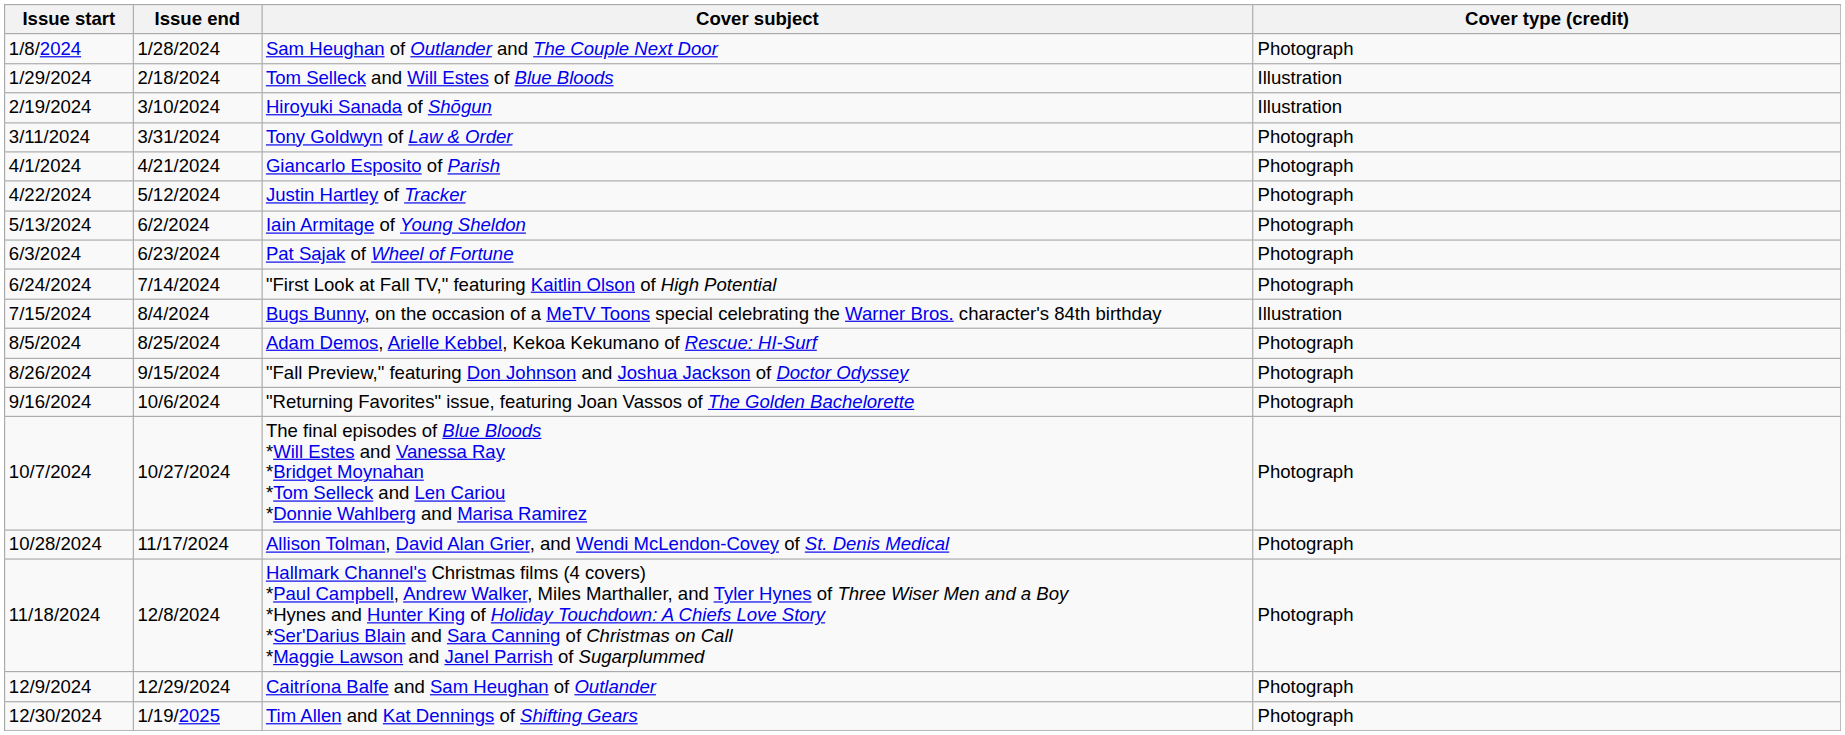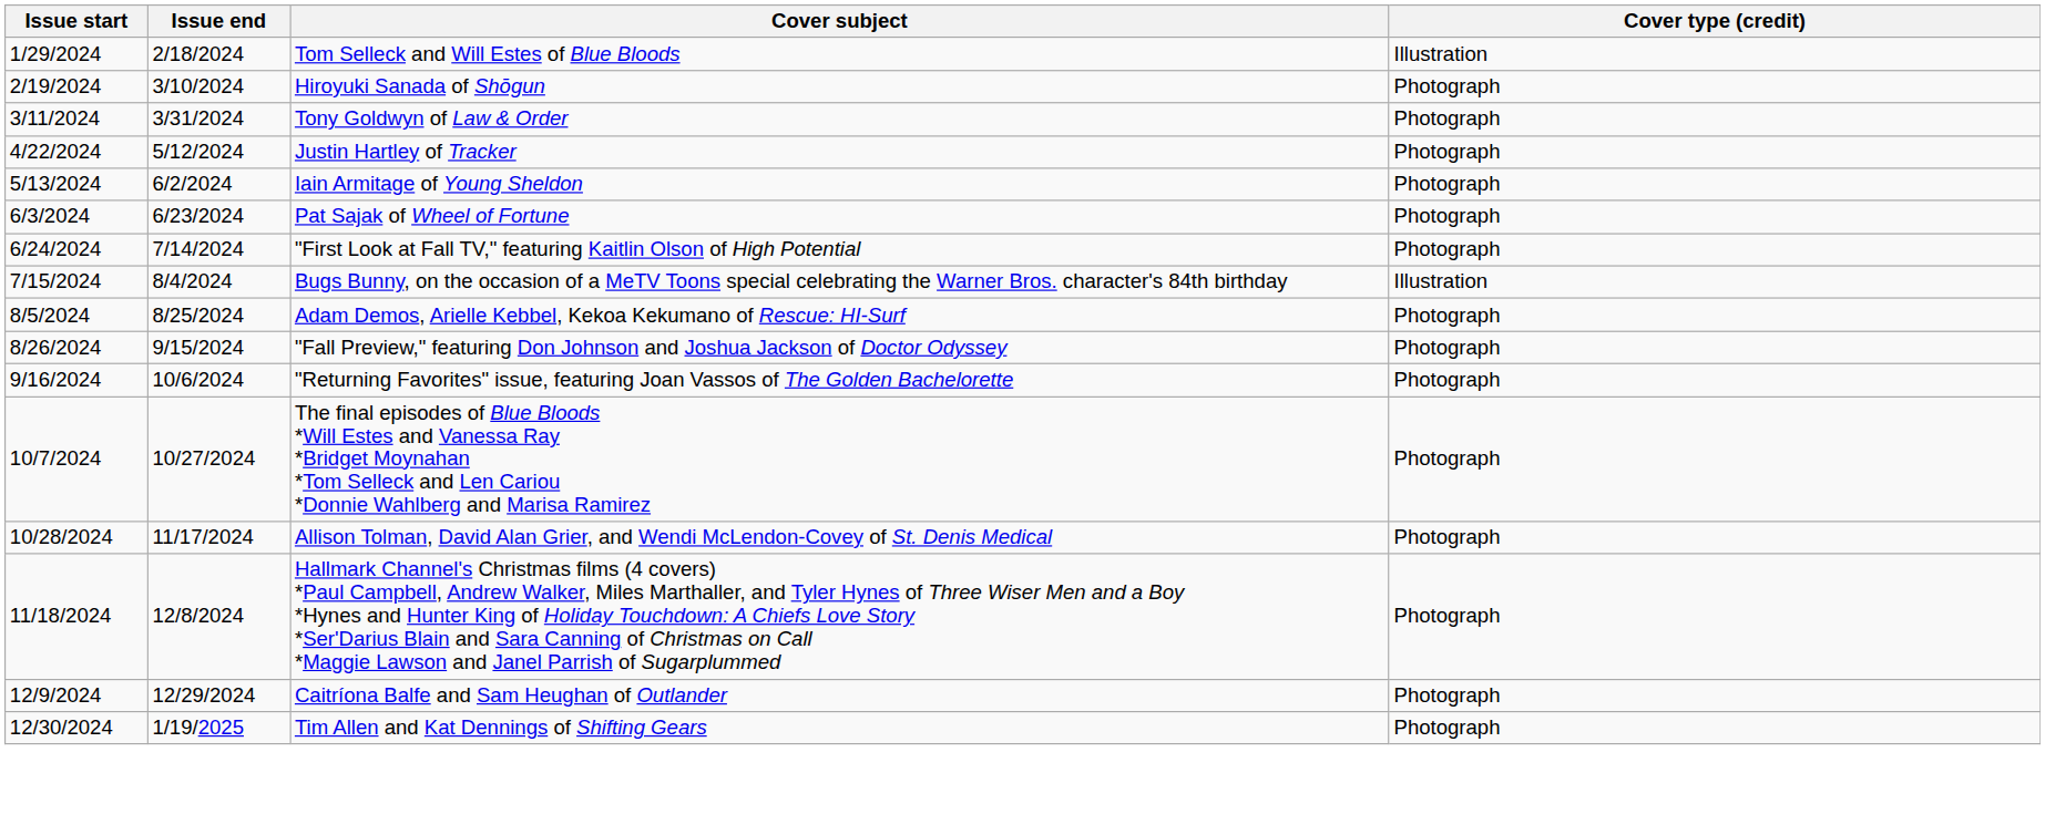 <table class="wikitable sortable" width=100% style="font-size:100%;">
 <tr>
 <th width=7%>Issue start</th>
 <th width=7%>Issue end</th>
 <th width=54%>Cover subject</th>
 <th width=32%>Cover type (credit)</th>
-</tr>
-<tr>
-<td>1/8/<a href='#'>2024</a></td>
-<td>1/28/2024</td>
-<td><a href='#'>Sam Heughan</a> of <em><a href='#'>Outlander</a></em> and <em><a href='#'>The Couple Next Door</a></em></td>
-<td>Photograph</td>
 </tr>
 <tr>
 <td>1/29/2024</td>
 <td>2/18/2024</td>
 <td><a href='#'>Tom Selleck</a> and <a href='#'>Will Estes</a> of <em><a href='#'>Blue Bloods</a></em></td>
 <td>Illustration</td>
 </tr>
 <tr>
 <td>2/19/2024</td>
 <td>3/10/2024</td>
 <td><a href='#'>Hiroyuki Sanada</a> of <em><a href='#'>Shōgun</a></em></td>
-<td>Illustration</td>
+<td>Photograph</td>
 </tr>
 <tr>
 <td>3/11/2024</td>
 <td>3/31/2024</td>
 <td><a href='#'>Tony Goldwyn</a> of <em><a href='#'>Law & Order</a></em></td>
-<td>Photograph</td>
-</tr>
-<tr>
-<td>4/1/2024</td>
-<td>4/21/2024</td>
-<td><a href='#'>Giancarlo Esposito</a> of <em><a href='#'>Parish</a></em></td>
 <td>Photograph</td>
 </tr>
 <tr>
 <td>4/22/2024</td>
 <td>5/12/2024</td>
 <td><a href='#'>Justin Hartley</a> of <em><a href='#'>Tracker</a></em></td>
 <td>Photograph</td>
 </tr>
 <tr>
 <td>5/13/2024</td>
 <td>6/2/2024</td>
 <td><a href='#'>Iain Armitage</a> of <em><a href='#'>Young Sheldon</a></em></td>
 <td>Photograph</td>
 </tr>
 <tr>
 <td>6/3/2024</td>
 <td>6/23/2024</td>
 <td><a href='#'>Pat Sajak</a> of <em><a href='#'>Wheel of Fortune</a></em></td>
 <td>Photograph</td>
 </tr>
 <tr>
 <td>6/24/2024</td>
 <td>7/14/2024</td>
 <td>"First Look at Fall TV," featuring <a href='#'>Kaitlin Olson</a> of <em>High Potential</em></td>
 <td>Photograph</td>
 </tr>
 <tr>
 <td>7/15/2024</td>
 <td>8/4/2024</td>
 <td><a href='#'>Bugs Bunny</a>, on the occasion of a <a href='#'>MeTV Toons</a> special celebrating the <a href='#'>Warner Bros.</a> character's 84th birthday</td>
 <td>Illustration</td>
 </tr>
 <tr>
 <td>8/5/2024</td>
 <td>8/25/2024</td>
 <td><a href='#'>Adam Demos</a>, <a href='#'>Arielle Kebbel</a>, Kekoa Kekumano of <em><a href='#'>Rescue: HI-Surf</a></em></td>
 <td>Photograph</td>
 </tr>
 <tr>
 <td>8/26/2024</td>
 <td>9/15/2024</td>
 <td>"Fall Preview," featuring <a href='#'>Don Johnson</a> and <a href='#'>Joshua Jackson</a> of <em><a href='#'>Doctor Odyssey</a></em></td>
 <td>Photograph</td>
 </tr>
 <tr>
 <td>9/16/2024</td>
 <td>10/6/2024</td>
 <td>"Returning Favorites" issue, featuring Joan Vassos of <em><a href='#'>The Golden Bachelorette</a></em></td>
 <td>Photograph</td>
 </tr>
 <tr>
 <td>10/7/2024</td>
 <td>10/27/2024</td>
 <td>The final episodes of <em><a href='#'>Blue Bloods</a></em> <br>*<a href='#'>Will Estes</a> and <a href='#'>Vanessa Ray</a><br>*<a href='#'>Bridget Moynahan</a><br>*<a href='#'>Tom Selleck</a> and <a href='#'>Len Cariou</a><br>*<a href='#'>Donnie Wahlberg</a> and <a href='#'>Marisa Ramirez</a></td>
 <td>Photograph</td>
 </tr>
 <tr>
 <td>10/28/2024</td>
 <td>11/17/2024</td>
 <td><a href='#'>Allison Tolman</a>, <a href='#'>David Alan Grier</a>, and <a href='#'>Wendi McLendon-Covey</a> of <em><a href='#'>St. Denis Medical</a></em></td>
 <td>Photograph</td>
 </tr>
 <tr>
 <td>11/18/2024</td>
 <td>12/8/2024</td>
 <td><a href='#'>Hallmark Channel's</a> Christmas films (4 covers)<br>*<a href='#'>Paul Campbell</a>, <a href='#'>Andrew Walker</a>, Miles Marthaller, and <a href='#'>Tyler Hynes</a> of <em>Three Wiser Men and a Boy</em><br>*Hynes and <a href='#'>Hunter King</a> of <em><a href='#'>Holiday Touchdown: A Chiefs Love Story</a></em><br>*<a href='#'>Ser'Darius Blain</a> and <a href='#'>Sara Canning</a> of <em>Christmas on Call</em><br>*<a href='#'>Maggie Lawson</a> and <a href='#'>Janel Parrish</a> of <em>Sugarplummed</em></td>
 <td>Photograph</td>
 </tr>
 <tr>
 <td>12/9/2024</td>
 <td>12/29/2024</td>
 <td><a href='#'>Caitríona Balfe</a> and <a href='#'>Sam Heughan</a> of <em><a href='#'>Outlander</a></em></td>
 <td>Photograph</td>
 </tr>
 <tr>
 <td>12/30/2024</td>
 <td>1/19/<a href='#'>2025</a></td>
 <td><a href='#'>Tim Allen</a> and <a href='#'>Kat Dennings</a> of <em><a href='#'>Shifting Gears</a></em></td>
 <td>Photograph</td>
 </tr>
 </table>
